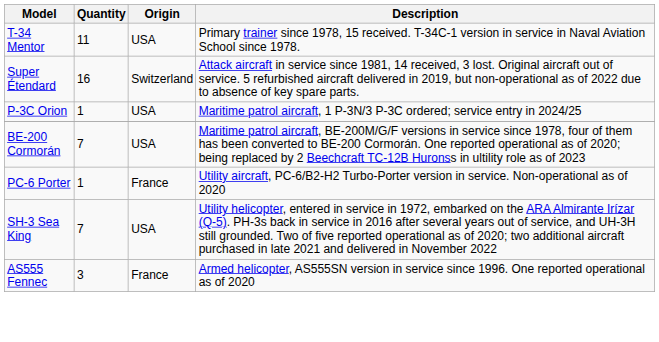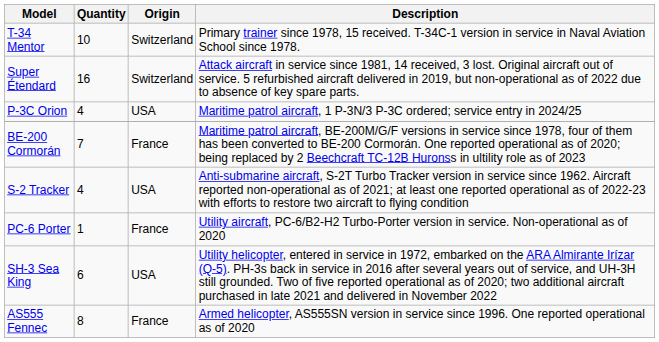 <table class="wikitable">
 <tr>
 <th>Model</th>
 <th>Quantity</th>
 <th>Origin</th>
 <th>Description</th>
 </tr>
 <tr>
 <td><a href='#'>T-34 Mentor</a></td>
-<td>11</td>
-<td>USA</td>
+<td>10</td>
+<td>Switzerland</td>
 <td>Primary <a href='#'>trainer</a> since 1978, 15 received. T-34C-1 version in service in Naval Aviation School since 1978.</td>
 </tr>
 <tr>
 <td><a href='#'>Super Étendard</a></td>
 <td>16</td>
 <td>Switzerland</td>
 <td><a href='#'>Attack aircraft</a> in service since 1981, 14 received, 3 lost. Original aircraft out of service. 5 refurbished aircraft delivered in 2019, but non-operational as of 2022 due to absence of key spare parts.</td>
 </tr>
 <tr>
 <td><a href='#'>P-3C Orion</a></td>
-<td>1</td>
+<td>4</td>
 <td>USA</td>
 <td><a href='#'>Maritime patrol aircraft</a>, 1 P-3N/3 P-3C ordered; service entry in 2024/25</td>
 </tr>
 <tr>
 </tr>
 <tr>
 <td><a href='#'>BE-200 Cormorán</a></td>
 <td>7</td>
+<td>France</td>
+<td><a href='#'>Maritime patrol aircraft</a>, BE-200M/G/F versions in service since 1978, four of them has been converted to BE-200 Cormorán. One reported operational as of 2020; being replaced by 2 <a href='#'>Beechcraft TC-12B Hurons</a>s in ultility role as of 2023</td>
+</tr>
+<tr>
+<td><a href='#'>S-2 Tracker</a></td>
+<td>4</td>
 <td>USA</td>
-<td><a href='#'>Maritime patrol aircraft</a>, BE-200M/G/F versions in service since 1978, four of them has been converted to BE-200 Cormorán. One reported operational as of 2020; being replaced by 2 <a href='#'>Beechcraft TC-12B Hurons</a>s in ultility role as of 2023</td>
+<td><a href='#'>Anti-submarine aircraft</a>, S-2T Turbo Tracker version in service since 1962. Aircraft reported non-operational as of 2021; at least one reported operational as of 2022-23 with efforts to restore two aircraft to flying condition</td>
 </tr>
 <tr>
 <td><a href='#'>PC-6 Porter</a></td>
 <td>1</td>
 <td>France</td>
 <td><a href='#'>Utility aircraft</a>, PC-6/B2-H2 Turbo-Porter version in service. Non-operational as of 2020</td>
 </tr>
 <tr>
 <td><a href='#'>SH-3 Sea King</a></td>
-<td>7 </td>
+<td>6 </td>
 <td>USA</td>
 <td><a href='#'>Utility helicopter</a>, entered in service in 1972, embarked on the <a href='#'>ARA Almirante Irízar (Q-5)</a>. PH-3s back in service in 2016 after several years out of service, and UH-3H still grounded. Two of five reported operational as of 2020; two additional aircraft purchased in late 2021 and delivered in November 2022</td>
 </tr>
 <tr>
 <td><a href='#'>AS555 Fennec</a></td>
-<td>3</td>
+<td>8</td>
 <td>France</td>
 <td><a href='#'>Armed helicopter</a>, AS555SN version in service since 1996. One reported operational as of 2020</td>
 </tr>
 </table>
